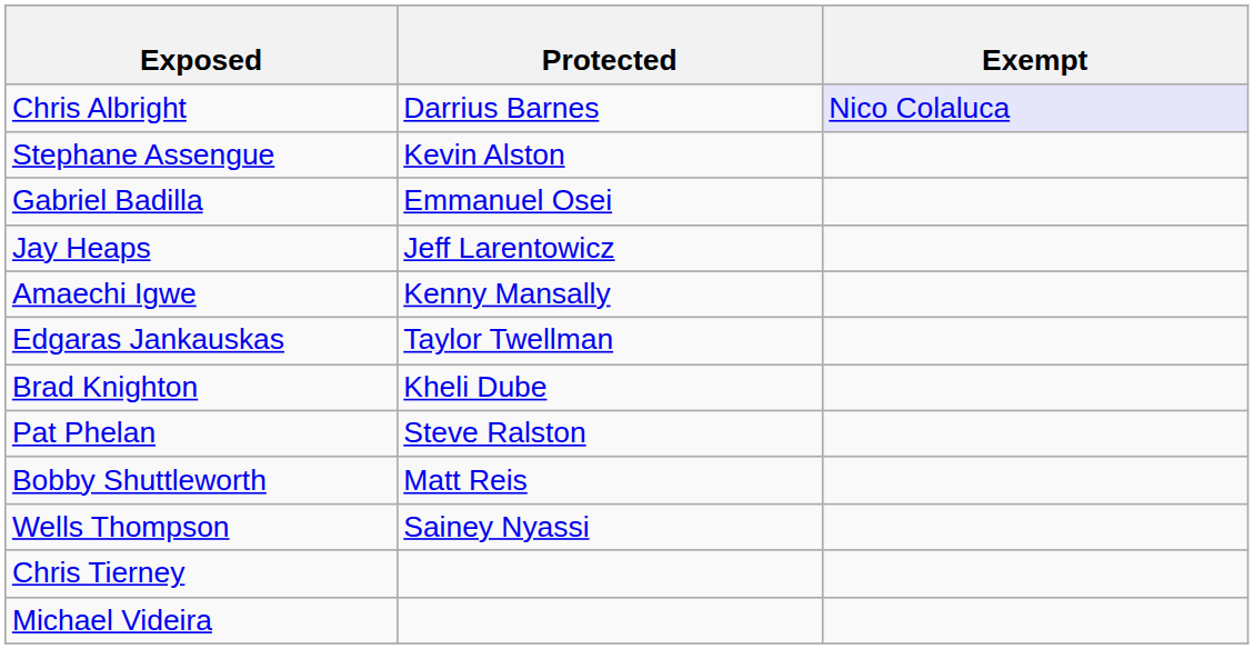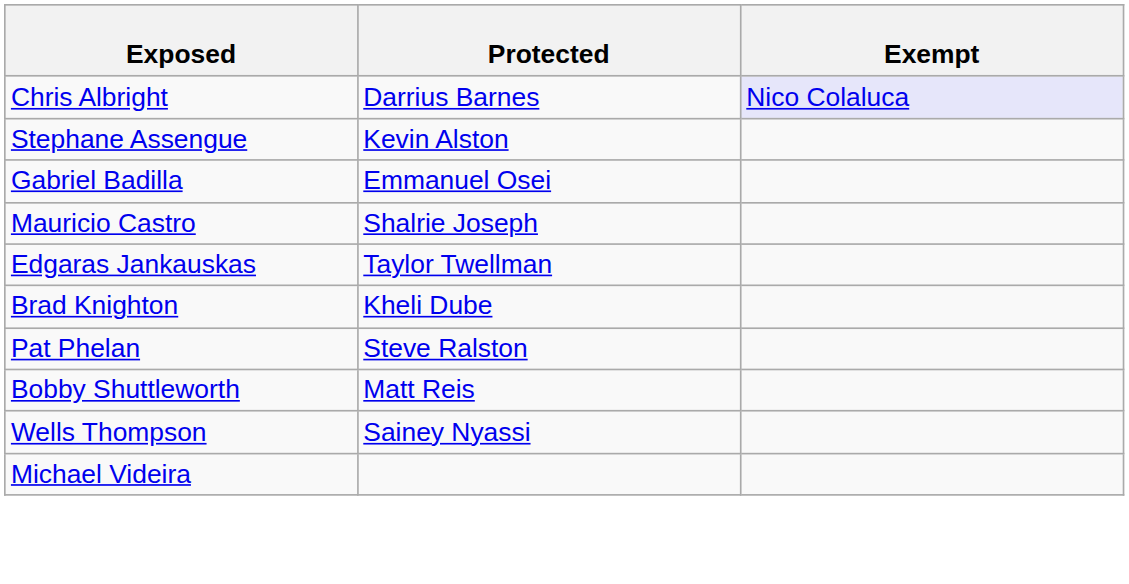 <table class="wikitable">
 <tr>
 <th style="width:23%"><br>Exposed</th>
 <th style="width:25%"><br>Protected</th>
 <th style="width:25%"><br>Exempt</th>
 </tr>
 <tr>
 <td><a href='#'>Chris Albright</a></td>
 <td><a href='#'>Darrius Barnes</a></td>
 <td style="background: lavender;"><a href='#'>Nico Colaluca</a></td>
 </tr>
 <tr>
 <td><a href='#'>Stephane Assengue</a></td>
 <td><a href='#'>Kevin Alston</a></td>
 <td></td>
 </tr>
 <tr>
 <td><a href='#'>Gabriel Badilla</a></td>
 <td><a href='#'>Emmanuel Osei</a></td>
 <td></td>
 </tr>
 <tr>
-<td><a href='#'>Jay Heaps</a></td>
-<td><a href='#'>Jeff Larentowicz</a></td>
-<td></td>
-</tr>
-<tr>
-<td><a href='#'>Amaechi Igwe</a></td>
-<td><a href='#'>Kenny Mansally</a></td>
+<td><a href='#'>Mauricio Castro</a></td>
+<td><a href='#'>Shalrie Joseph</a></td>
 <td></td>
 </tr>
 <tr>
 <td><a href='#'>Edgaras Jankauskas</a></td>
 <td><a href='#'>Taylor Twellman</a></td>
 <td></td>
 </tr>
 <tr>
 <td><a href='#'>Brad Knighton</a></td>
 <td><a href='#'>Kheli Dube</a></td>
 <td></td>
 </tr>
 <tr>
 <td><a href='#'>Pat Phelan</a></td>
 <td><a href='#'>Steve Ralston</a></td>
 <td></td>
 </tr>
 <tr>
 <td><a href='#'>Bobby Shuttleworth</a></td>
 <td><a href='#'>Matt Reis</a></td>
 <td></td>
 </tr>
 <tr>
 <td><a href='#'>Wells Thompson</a></td>
 <td><a href='#'>Sainey Nyassi</a></td>
 <td></td>
 </tr>
 <tr>
-<td><a href='#'>Chris Tierney</a></td>
-<td></td>
-<td></td>
-</tr>
-<tr>
 <td><a href='#'>Michael Videira</a></td>
 <td></td>
 <td></td>
 </tr>
 </table>
